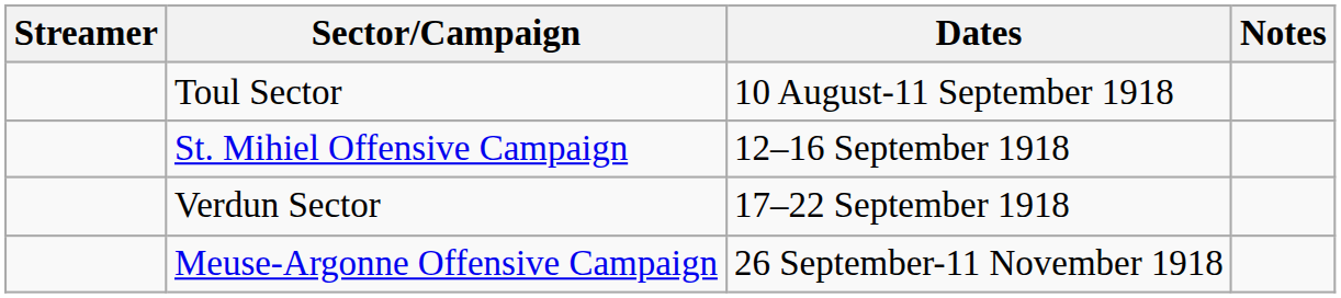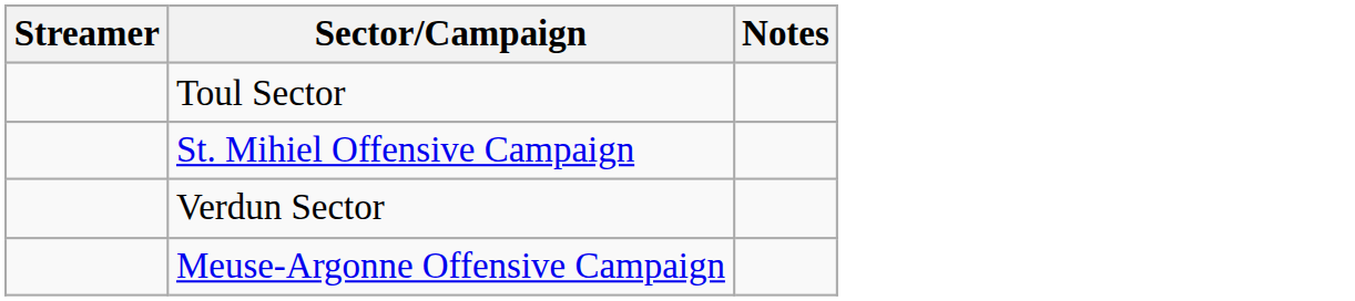 <table class="wikitable">
 <tr>
 <th>Streamer</th>
 <th>Sector/Campaign</th>
-<th>Dates</th>
 <th>Notes</th>
 </tr>
 <tr>
 <td></td>
 <td>Toul Sector</td>
-<td>10 August-11 September 1918</td>
 <td></td>
 </tr>
 <tr>
 <td></td>
 <td><a href='#'>St. Mihiel Offensive Campaign</a></td>
-<td>12–16 September 1918</td>
 <td></td>
 </tr>
 <tr>
 <td></td>
 <td>Verdun Sector</td>
-<td>17–22 September 1918</td>
 <td></td>
 </tr>
 <tr>
 <td></td>
 <td><a href='#'>Meuse-Argonne Offensive Campaign</a></td>
-<td>26 September-11 November 1918</td>
 <td></td>
 </tr>
 </table>
